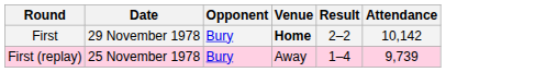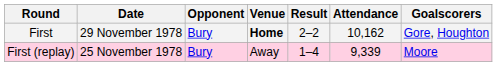 <table class="wikitable">
 <tr>
 <th>Round</th>
 <th>Date</th>
 <th>Opponent</th>
 <th>Venue</th>
 <th>Result</th>
 <th>Attendance</th>
+<th>Goalscorers</th>
 </tr>
 <tr bgcolor="#f3f3f3">
 <td align="center">First</td>
 <td>29 November 1978</td>
 <td><a href='#'>Bury</a></td>
 <td><strong>Home</strong></td>
 <td align="center">2–2</td>
-<td align="center">10,142</td>
+<td align="center">10,162</td>
+<td><a href='#'>Gore</a>, <a href='#'>Houghton</a></td>
 </tr>
 <tr bgcolor="#ffd0e3">
 <td align="center">First (replay)</td>
 <td>25 November 1978</td>
 <td><a href='#'>Bury</a></td>
 <td>Away</td>
 <td align="center">1–4</td>
-<td align="center">9,739</td>
+<td align="center">9,339</td>
+<td><a href='#'>Moore</a></td>
 </tr>
 </table>
